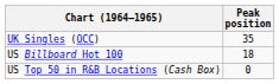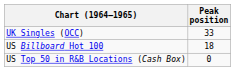 <table class="wikitable sortable">
 <tr>
 <th>Chart (1964–1965)</th>
 <th>Peak<br>position</th>
 </tr>
 <tr>
 <td><a href='#'>UK Singles</a> (<a href='#'>OCC</a>)</td>
-<td align="center">35</td>
+<td align="center">33</td>
 </tr>
 <tr>
 <td>US <a href='#'><em>Billboard</em> Hot 100</a></td>
 <td align="center">18</td>
 </tr>
 <tr>
 <td>US <a href='#'>Top 50 in R&B Locations</a> (<em>Cash Box</em>)</td>
 <td align="center">0</td>
 </tr>
 </table>
